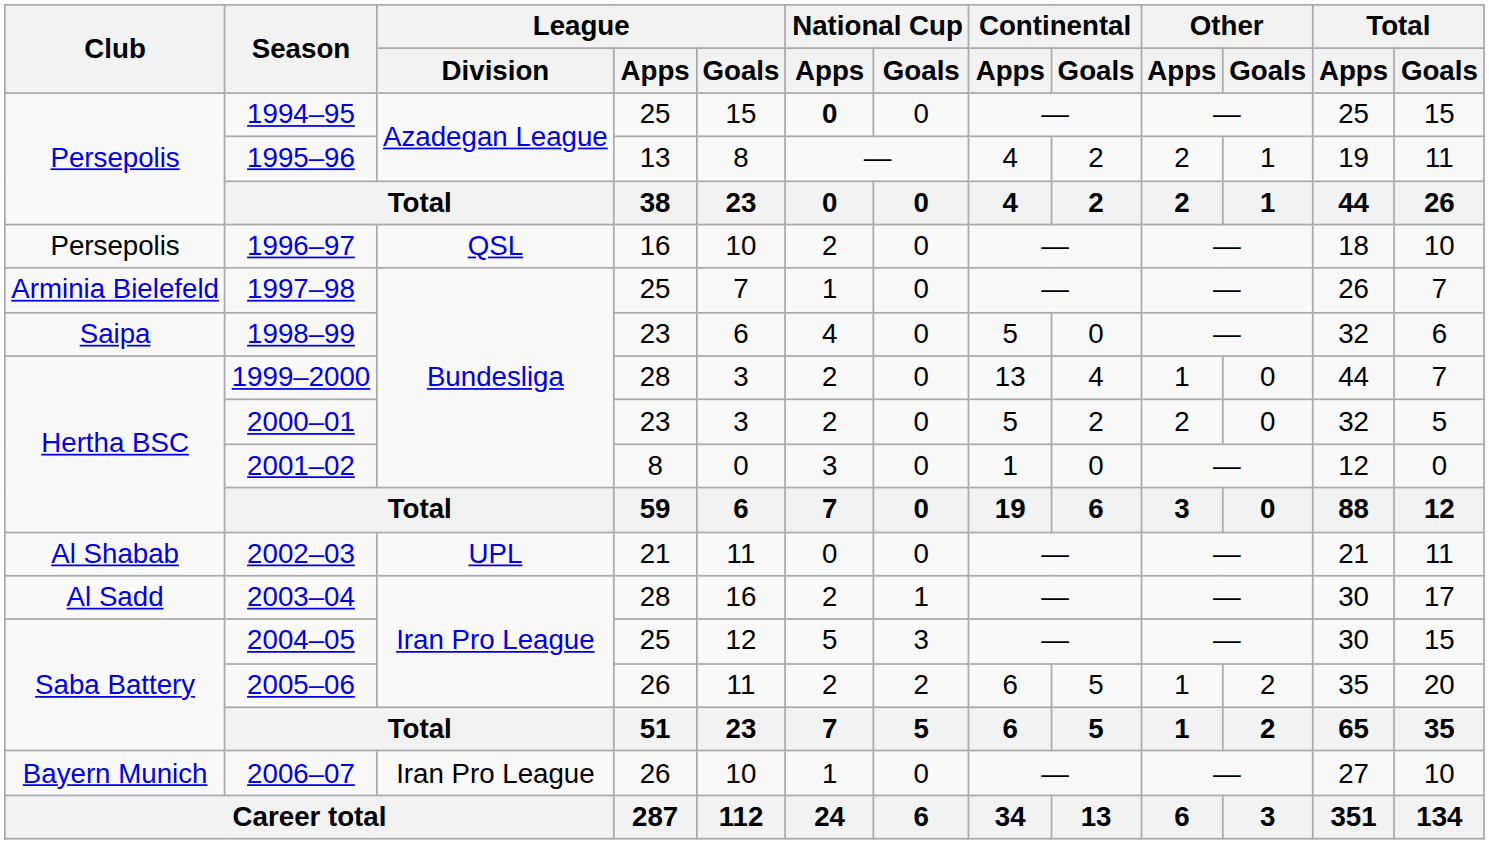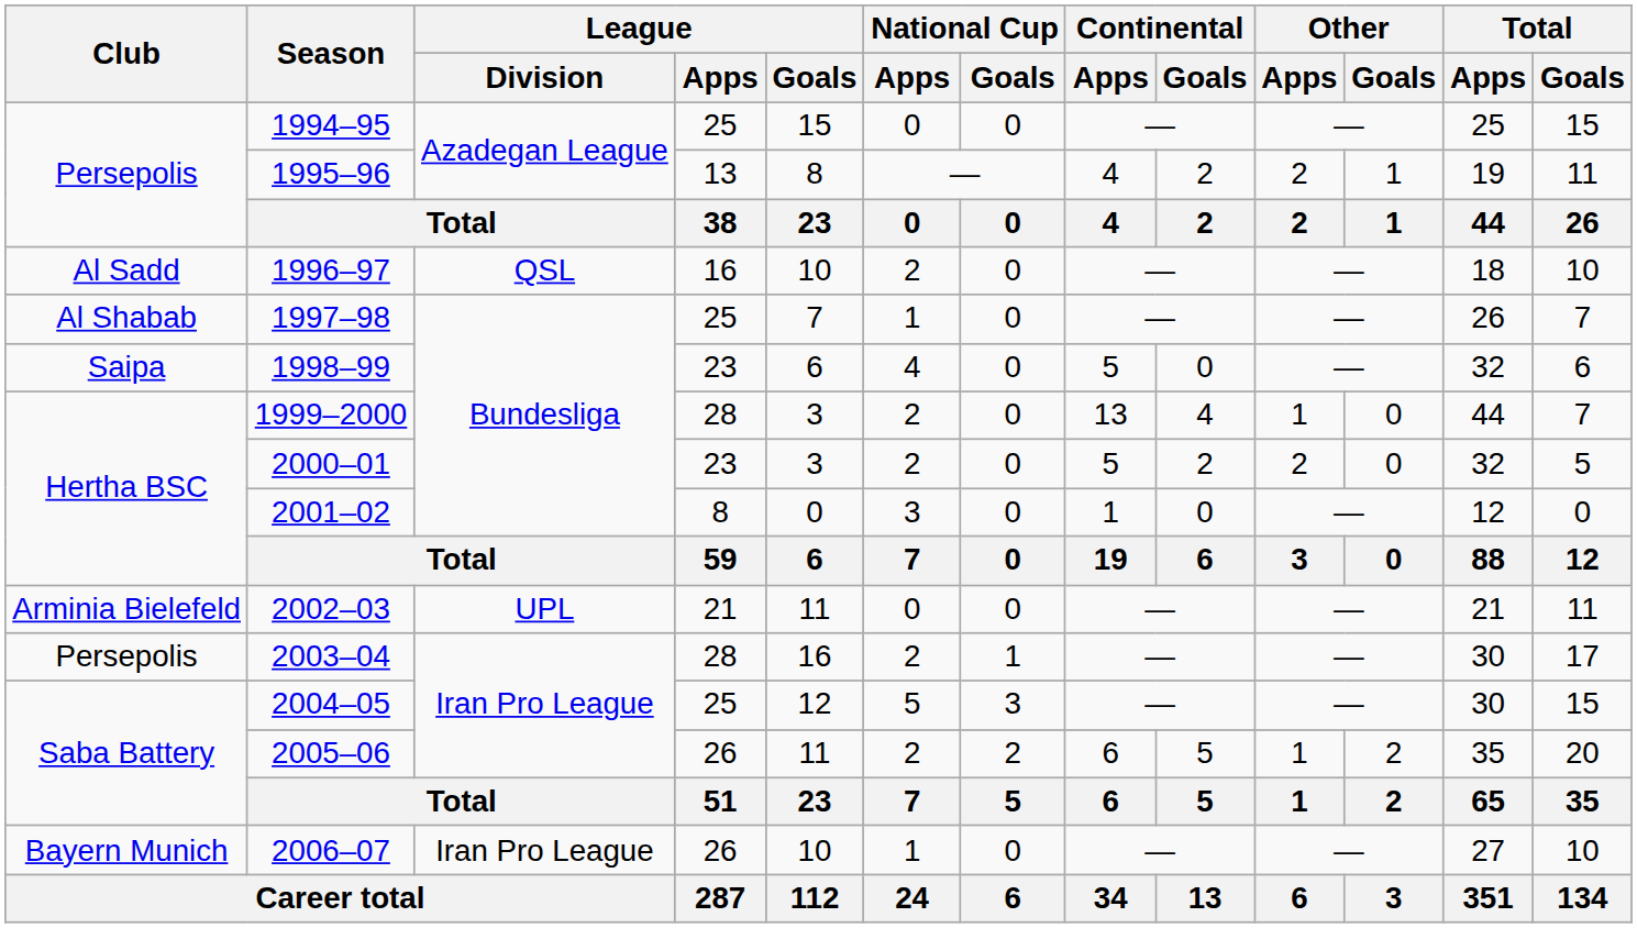 <table class=wikitable style=text-align:center>
 <tr>
 <th rowspan="2">Club</th>
 <th rowspan="2">Season</th>
 <th colspan="3">League</th>
 <th colspan="2">National Cup</th>
 <th colspan="2">Continental</th>
 <th colspan="2">Other</th>
 <th colspan="2">Total</th>
 </tr>
 <tr>
 <th>Division</th>
 <th>Apps</th>
 <th>Goals</th>
 <th>Apps</th>
 <th>Goals</th>
 <th>Apps</th>
 <th>Goals</th>
 <th>Apps</th>
 <th>Goals</th>
 <th>Apps</th>
 <th>Goals</th>
 </tr>
 <tr>
 <td rowspan="3"><a href='#'>Persepolis</a></td>
 <td><a href='#'>1994–95</a></td>
 <td rowspan="2"><a href='#'>Azadegan League</a></td>
 <td>25</td>
 <td>15</td>
-<td><strong>0</strong></td>
+<td>0</td>
 <td>0</td>
 <td colspan="2">—</td>
 <td colspan="2">—</td>
 <td>25</td>
 <td>15</td>
 </tr>
 <tr>
 <td><a href='#'>1995–96</a></td>
 <td>13</td>
 <td>8</td>
 <td colspan="2">—</td>
 <td>4</td>
 <td>2</td>
 <td>2</td>
 <td>1</td>
 <td>19</td>
 <td>11</td>
 </tr>
 <tr>
 <th colspan="2">Total</th>
 <th>38</th>
 <th>23</th>
 <th>0</th>
 <th>0</th>
 <th>4</th>
 <th>2</th>
 <th>2</th>
 <th>1</th>
 <th>44</th>
 <th>26</th>
 </tr>
 <tr>
-<td>Persepolis</td>
+<td><a href='#'>Al Sadd</a></td>
 <td><a href='#'>1996–97</a></td>
 <td><a href='#'>QSL</a></td>
 <td>16</td>
 <td>10</td>
 <td>2</td>
 <td>0</td>
 <td colspan="2">—</td>
 <td colspan="2">—</td>
 <td>18</td>
 <td>10</td>
 </tr>
 <tr>
-<td><a href='#'>Arminia Bielefeld</a></td>
+<td><a href='#'>Al Shabab</a></td>
 <td><a href='#'>1997–98</a></td>
 <td rowspan="5"><a href='#'>Bundesliga</a></td>
 <td>25</td>
 <td>7</td>
 <td>1</td>
 <td>0</td>
 <td colspan="2">—</td>
 <td colspan="2">—</td>
 <td>26</td>
 <td>7</td>
 </tr>
 <tr>
 <td><a href='#'>Saipa</a></td>
 <td><a href='#'>1998–99</a></td>
 <td>23</td>
 <td>6</td>
 <td>4</td>
 <td>0</td>
 <td>5</td>
 <td>0</td>
 <td colspan="2">—</td>
 <td>32</td>
 <td>6</td>
 </tr>
 <tr>
 <td rowspan="4"><a href='#'>Hertha BSC</a></td>
 <td><a href='#'>1999–2000</a></td>
 <td>28</td>
 <td>3</td>
 <td>2</td>
 <td>0</td>
 <td>13</td>
 <td>4</td>
 <td>1</td>
 <td>0</td>
 <td>44</td>
 <td>7</td>
 </tr>
 <tr>
 <td><a href='#'>2000–01</a></td>
 <td>23</td>
 <td>3</td>
 <td>2</td>
 <td>0</td>
 <td>5</td>
 <td>2</td>
 <td>2</td>
 <td>0</td>
 <td>32</td>
 <td>5</td>
 </tr>
 <tr>
 <td><a href='#'>2001–02</a></td>
 <td>8</td>
 <td>0</td>
 <td>3</td>
 <td>0</td>
 <td>1</td>
 <td>0</td>
 <td colspan="2">—</td>
 <td>12</td>
 <td>0</td>
 </tr>
 <tr>
 <th colspan="2">Total</th>
 <th>59</th>
 <th>6</th>
 <th>7</th>
 <th>0</th>
 <th>19</th>
 <th>6</th>
 <th>3</th>
 <th>0</th>
 <th>88</th>
 <th>12</th>
 </tr>
 <tr>
-<td><a href='#'>Al Shabab</a></td>
+<td><a href='#'>Arminia Bielefeld</a></td>
 <td><a href='#'>2002–03</a></td>
 <td><a href='#'>UPL</a></td>
 <td>21</td>
 <td>11</td>
 <td>0</td>
 <td>0</td>
 <td colspan="2">—</td>
 <td colspan="2">—</td>
 <td>21</td>
 <td>11</td>
 </tr>
 <tr>
-<td><a href='#'>Al Sadd</a></td>
+<td>Persepolis</td>
 <td><a href='#'>2003–04</a></td>
 <td rowspan="3"><a href='#'>Iran Pro League</a></td>
 <td>28</td>
 <td>16</td>
 <td>2</td>
 <td>1</td>
 <td colspan="2">—</td>
 <td colspan="2">—</td>
 <td>30</td>
 <td>17</td>
 </tr>
 <tr>
 <td rowspan="3"><a href='#'>Saba Battery</a></td>
 <td><a href='#'>2004–05</a></td>
 <td>25</td>
 <td>12</td>
 <td>5</td>
 <td>3</td>
 <td colspan="2">—</td>
 <td colspan="2">—</td>
 <td>30</td>
 <td>15</td>
 </tr>
 <tr>
 <td><a href='#'>2005–06</a></td>
 <td>26</td>
 <td>11</td>
 <td>2</td>
 <td>2</td>
 <td>6</td>
 <td>5</td>
 <td>1</td>
 <td>2</td>
 <td>35</td>
 <td>20</td>
 </tr>
 <tr>
 <th colspan="2">Total</th>
 <th>51</th>
 <th>23</th>
 <th>7</th>
 <th>5</th>
 <th>6</th>
 <th>5</th>
 <th>1</th>
 <th>2</th>
 <th>65</th>
 <th>35</th>
 </tr>
 <tr>
 <td><a href='#'>Bayern Munich</a></td>
 <td><a href='#'>2006–07</a></td>
 <td>Iran Pro League</td>
 <td>26</td>
 <td>10</td>
 <td>1</td>
 <td>0</td>
 <td colspan="2">—</td>
 <td colspan="2">—</td>
 <td>27</td>
 <td>10</td>
 </tr>
 <tr>
 <th colspan="3">Career total</th>
 <th>287</th>
 <th>112</th>
 <th>24</th>
 <th>6</th>
 <th>34</th>
 <th>13</th>
 <th>6</th>
 <th>3</th>
 <th>351</th>
 <th>134</th>
 </tr>
 </table>
